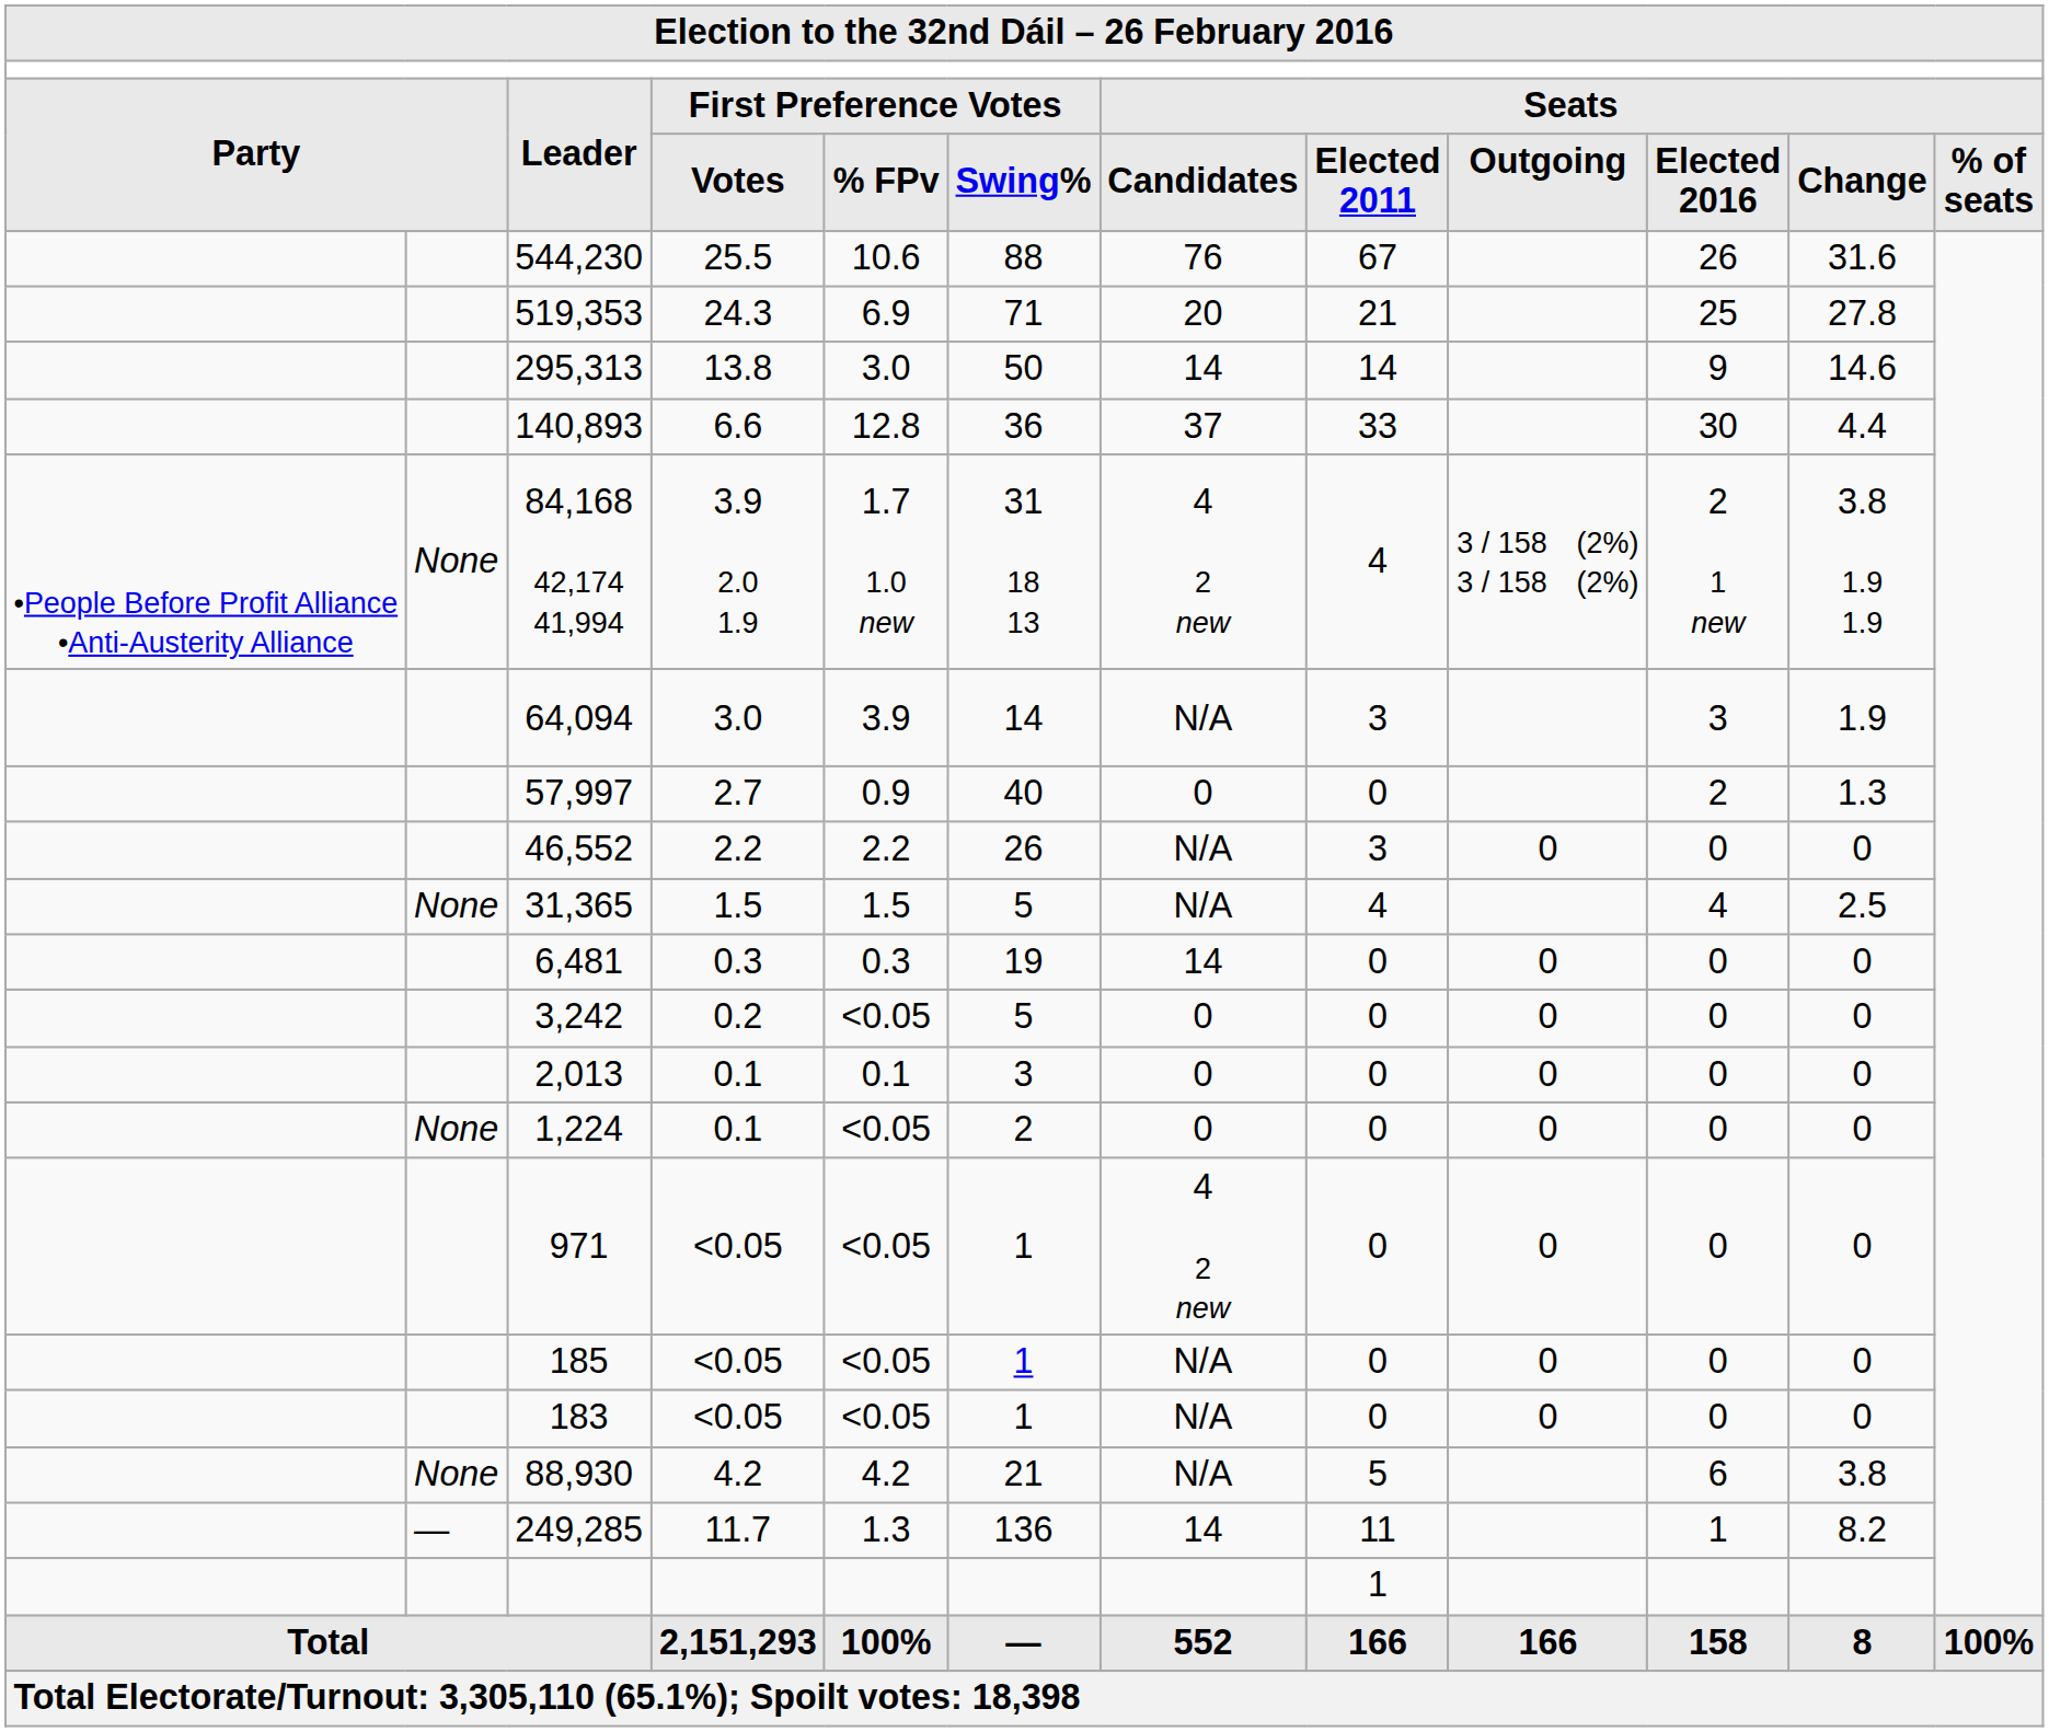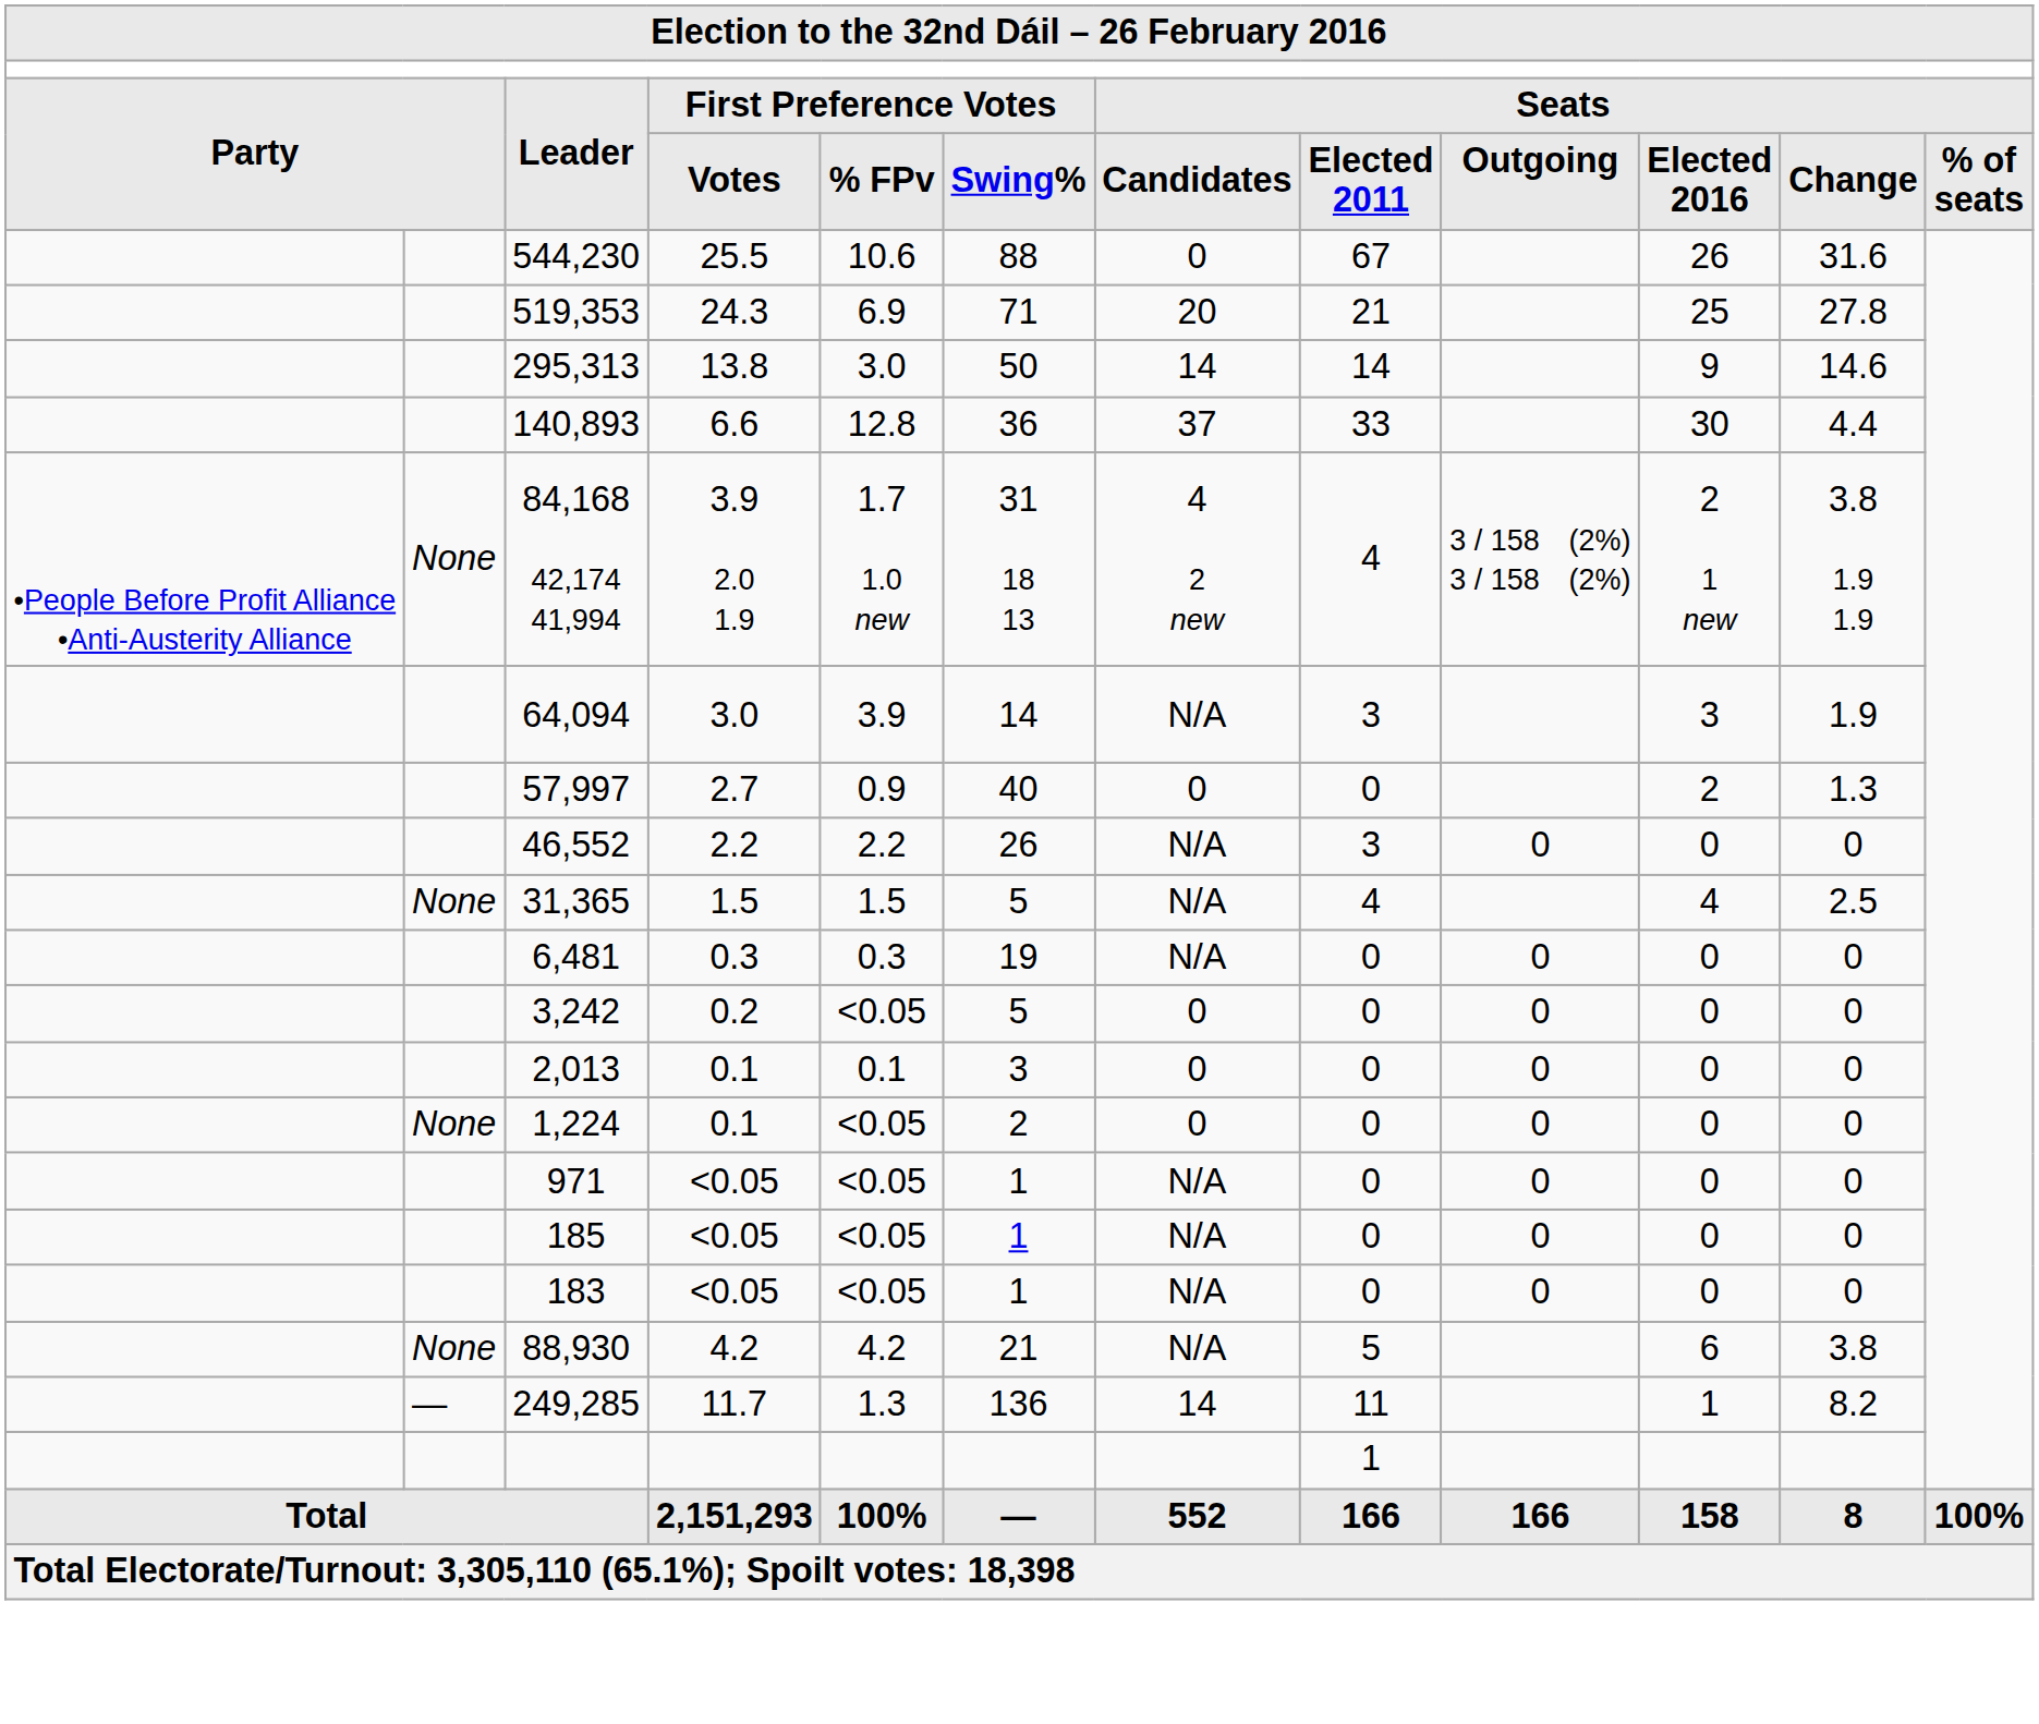 <table class="wikitable sortable" style="text-align:center;">
 <tr>
 <th style="background-color:#E9E9E9; text-align:center;" colspan="13">Election to the 32nd Dáil – 26 February 2016</th>
 </tr>
 <tr>
 <th style="background-color:white;" colspan=13></th>
 </tr>
 <tr style="text-align:right;">
 <th style="background-color:#E9E9E9; text-align:center;" rowspan="2" colspan="2">Party</th>
 <th style="background-color:#E9E9E9; text-align:center;" rowspan="2">Leader</th>
 <th style="background-color:#E9E9E9; text-align:center;" colspan="3">First Preference Votes</th>
 <th style="background-color:#E9E9E9; text-align:center;" colspan="6">Seats</th>
 </tr>
 <tr>
 <th style="background-color:#E9E9E9; text-align:center;" data-sort-type="number">Votes</th>
 <th style="background-color:#E9E9E9; text-align:center;" data-sort-type="number">% FPv</th>
 <th style="background-color:#E9E9E9; text-align:center;" data-sort-type="number"><a href='#'>Swing</a>%</th>
 <th style="background-color:#E9E9E9; text-align:center;" data-sort-type="number">Candidates<br></th>
 <th style="background-color:#E9E9E9; text-align:center;" data-sort-type="number">Elected<br><a href='#'>2011</a></th>
 <th style="background-color:#E9E9E9; text-align:center;" data-sort-type="number">Outgoing<br><br></th>
 <th style="background-color:#E9E9E9; text-align:center;" data-sort-type="number">Elected<br>2016</th>
 <th style="background-color:#E9E9E9; text-align:center;" data-sort-type="number">Change<br></th>
 <th style="background-color:#E9E9E9; text-align:center;" data-sort-type="number">% of<br> seats</th>
 </tr>
 <tr>
 <td></td>
 <td style="text-align:left;"></td>
 <td>544,230</td>
 <td>25.5</td>
 <td>10.6</td>
 <td>88</td>
-<td>76</td>
+<td>0</td>
 <td>67</td>
 <td></td>
 <td>26</td>
 <td>31.6</td>
 </tr>
 <tr>
 <td></td>
 <td style="text-align:left;"></td>
 <td>519,353</td>
 <td>24.3</td>
 <td>6.9</td>
 <td>71</td>
 <td>20</td>
 <td>21</td>
 <td></td>
 <td>25</td>
 <td>27.8</td>
 </tr>
 <tr>
 <td></td>
 <td style="text-align:left;"></td>
 <td>295,313</td>
 <td>13.8</td>
 <td>3.0</td>
 <td>50</td>
 <td>14</td>
 <td>14</td>
 <td></td>
 <td>9</td>
 <td>14.6</td>
 </tr>
 <tr>
 <td></td>
 <td style="text-align:left;"></td>
 <td>140,893</td>
 <td>6.6</td>
 <td>12.8</td>
 <td>36</td>
 <td>37</td>
 <td>33</td>
 <td></td>
 <td>30</td>
 <td>4.4</td>
 </tr>
 <tr>
 <td><br><br><br><small>•<a href='#'>People Before Profit Alliance</a><br>•<a href='#'>Anti-Austerity Alliance</a></small></td>
 <td style="text-align:left;"><em>None</em></td>
 <td>84,168<br><br><small>42,174<br>41,994</small></td>
 <td>3.9<br><br><small>2.0<br>1.9</small></td>
 <td>1.7<br><br><small> 1.0<br><em>new</em></small></td>
 <td>31<br><br><small>18<br>13</small></td>
 <td>4<br><br><small>2<br><em>new</em></small></td>
 <td>4</td>
 <td><small>3 / 158 (2%)<br>3 / 158 (2%)</small></td>
 <td>2<br><br><small> 1<br><em>new</em></small></td>
 <td>3.8<br><br><small>1.9<br>1.9</small></td>
 </tr>
 <tr>
 <td></td>
 <td style="text-align:left;" nowrap><br><br></td>
 <td>64,094</td>
 <td>3.0</td>
 <td>3.9</td>
 <td>14</td>
 <td>N/A</td>
 <td>3</td>
 <td></td>
 <td>3</td>
 <td>1.9</td>
 </tr>
 <tr>
 <td></td>
 <td style="text-align:left;"></td>
 <td>57,997</td>
 <td>2.7</td>
 <td>0.9</td>
 <td>40</td>
 <td>0</td>
 <td>0</td>
 <td></td>
 <td>2</td>
 <td>1.3</td>
 </tr>
 <tr>
 <td></td>
 <td style="text-align:left;"></td>
 <td>46,552</td>
 <td>2.2</td>
 <td>2.2</td>
 <td>26</td>
 <td>N/A</td>
 <td>3</td>
 <td>0</td>
 <td>0</td>
 <td>0</td>
 </tr>
 <tr>
 <td></td>
 <td style="text-align:left;"><em>None</em></td>
 <td>31,365</td>
 <td>1.5</td>
 <td>1.5</td>
 <td>5</td>
 <td>N/A</td>
 <td>4</td>
 <td></td>
 <td>4</td>
 <td>2.5</td>
 </tr>
 <tr>
 <td></td>
 <td style="text-align:left;"></td>
 <td>6,481</td>
 <td>0.3</td>
 <td>0.3</td>
 <td>19</td>
-<td>14</td>
+<td>N/A</td>
 <td>0</td>
 <td>0</td>
 <td>0</td>
 <td>0</td>
 </tr>
 <tr>
 <td></td>
 <td style="text-align:left;"></td>
 <td>3,242</td>
 <td>0.2</td>
 <td><0.05</td>
 <td>5</td>
 <td>0</td>
 <td>0</td>
 <td>0</td>
 <td>0</td>
 <td>0</td>
 </tr>
 <tr>
 <td></td>
 <td style="text-align:left;"></td>
 <td>2,013</td>
 <td>0.1</td>
 <td>0.1</td>
 <td>3</td>
 <td>0</td>
 <td>0</td>
 <td>0</td>
 <td>0</td>
 <td>0</td>
 </tr>
 <tr>
 <td></td>
 <td style="text-align:left;"><em>None</em></td>
 <td>1,224</td>
 <td>0.1</td>
 <td><0.05</td>
 <td>2</td>
 <td>0</td>
 <td>0</td>
 <td>0</td>
 <td>0</td>
 <td>0</td>
 </tr>
 <tr>
 <td></td>
 <td style="text-align:left;"></td>
 <td>971</td>
 <td><0.05</td>
 <td><0.05</td>
 <td>1</td>
-<td>4<br><br><small>2<br><em>new</em></small></td>
+<td>N/A</td>
 <td>0</td>
 <td>0</td>
 <td>0</td>
 <td>0</td>
 </tr>
 <tr>
 <td></td>
 <td style="text-align:left;"></td>
 <td>185</td>
 <td><0.05</td>
 <td><0.05</td>
 <td><a href='#'>1</a></td>
 <td>N/A</td>
 <td>0</td>
 <td>0</td>
 <td>0</td>
 <td>0</td>
 </tr>
 <tr>
 <td></td>
 <td style="text-align:left;"></td>
 <td>183</td>
 <td><0.05</td>
 <td><0.05</td>
 <td>1</td>
 <td>N/A</td>
 <td>0</td>
 <td>0</td>
 <td>0</td>
 <td>0</td>
 </tr>
 <tr>
 <td></td>
 <td style="text-align:left;"><em>None</em></td>
 <td>88,930</td>
 <td>4.2</td>
 <td>4.2</td>
 <td>21</td>
 <td>N/A</td>
 <td>5</td>
 <td></td>
 <td>6</td>
 <td>3.8</td>
 </tr>
 <tr>
 <td></td>
 <td style="text-align:left;">—</td>
 <td>249,285</td>
 <td>11.7</td>
 <td>1.3</td>
 <td>136</td>
 <td>14</td>
 <td>11</td>
 <td></td>
 <td>1</td>
 <td>8.2</td>
 </tr>
 <tr>
 <td></td>
 <td></td>
 <td></td>
 <td></td>
 <td></td>
 <td></td>
 <td></td>
 <td>1</td>
 <td></td>
 <td></td>
 <td></td>
 </tr>
 <tr class="unsortable" style="font-weight:bold; background:rgb(232,232,232);">
 <td colspan=3 style="background-color:#E9E9E9">Total</td>
 <td>2,151,293</td>
 <td style="background-color:#E9E9E9">100%</td>
 <td style="background-color:#E9E9E9">—</td>
 <td style="background-color:#E9E9E9">552</td>
 <td style="background-color:#E9E9E9">166</td>
 <td style="background-color:#E9E9E9">166</td>
 <td style="background-color:#E9E9E9">158</td>
 <td style="background-color:#E9E9E9">8</td>
 <td style="background-color:#E9E9E9">100%</td>
 </tr>
 <tr class="unsortable">
 <th colspan=12  style="text-align:left;">Total Electorate/Turnout:  3,305,110 (65.1%); Spoilt votes: 18,398</th>
 </tr>
 </table>
